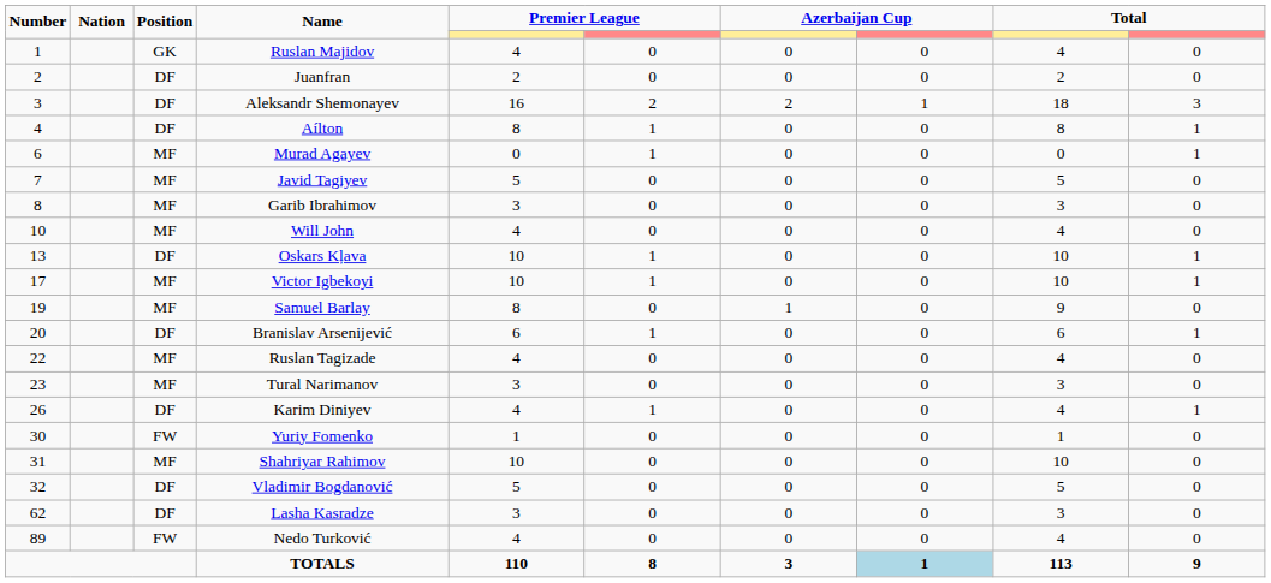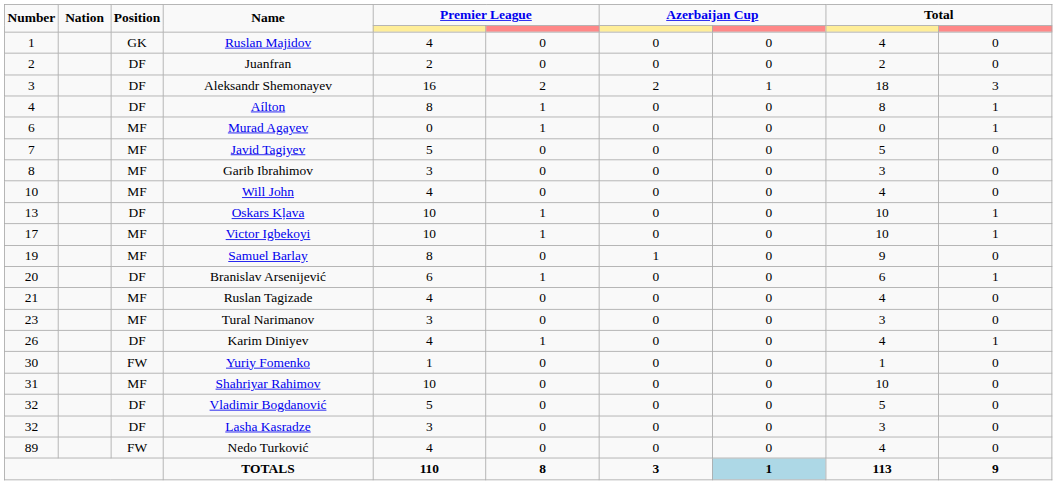 <table class="wikitable" style="text-align:center;">
 <tr>
 <td rowspan="2"  style="width:5%; text-align:center;"><strong>Number</strong></td>
 <td rowspan="2"  style="width:5%; text-align:center;"><strong>Nation</strong></td>
 <td rowspan="2"  style="width:5%; text-align:center;"><strong>Position</strong></td>
 <td rowspan="2"  style="width:20%; text-align:center;"><strong>Name</strong></td>
 <td colspan="2" style="text-align:center;"><strong><a href='#'>Premier League</a></strong></td>
 <td colspan="2" style="text-align:center;"><strong><a href='#'>Azerbaijan Cup</a></strong></td>
 <td colspan="2" style="text-align:center;"><strong>Total</strong></td>
 </tr>
 <tr>
 <th style="width:60px; background:#fe9;"></th>
 <th style="width:60px; background:#ff8888;"></th>
 <th style="width:60px; background:#fe9;"></th>
 <th style="width:60px; background:#ff8888;"></th>
 <th style="width:60px; background:#fe9;"></th>
 <th style="width:60px; background:#ff8888;"></th>
 </tr>
 <tr>
 <td>1</td>
 <td></td>
 <td>GK</td>
 <td><a href='#'>Ruslan Majidov</a></td>
 <td>4</td>
 <td>0</td>
 <td>0</td>
 <td>0</td>
 <td>4</td>
 <td>0</td>
 </tr>
 <tr>
 <td>2</td>
 <td></td>
 <td>DF</td>
 <td>Juanfran</td>
 <td>2</td>
 <td>0</td>
 <td>0</td>
 <td>0</td>
 <td>2</td>
 <td>0</td>
 </tr>
 <tr>
 <td>3</td>
 <td></td>
 <td>DF</td>
 <td>Aleksandr Shemonayev</td>
 <td>16</td>
 <td>2</td>
 <td>2</td>
 <td>1</td>
 <td>18</td>
 <td>3</td>
 </tr>
 <tr>
 <td>4</td>
 <td></td>
 <td>DF</td>
 <td><a href='#'>Aílton</a></td>
 <td>8</td>
 <td>1</td>
 <td>0</td>
 <td>0</td>
 <td>8</td>
 <td>1</td>
 </tr>
 <tr>
 <td>6</td>
 <td></td>
 <td>MF</td>
 <td><a href='#'>Murad Agayev</a></td>
 <td>0</td>
 <td>1</td>
 <td>0</td>
 <td>0</td>
 <td>0</td>
 <td>1</td>
 </tr>
 <tr>
 <td>7</td>
 <td></td>
 <td>MF</td>
 <td><a href='#'>Javid Tagiyev</a></td>
 <td>5</td>
 <td>0</td>
 <td>0</td>
 <td>0</td>
 <td>5</td>
 <td>0</td>
 </tr>
 <tr>
 <td>8</td>
 <td></td>
 <td>MF</td>
 <td>Garib Ibrahimov</td>
 <td>3</td>
 <td>0</td>
 <td>0</td>
 <td>0</td>
 <td>3</td>
 <td>0</td>
 </tr>
 <tr>
 <td>10</td>
 <td></td>
 <td>MF</td>
 <td><a href='#'>Will John</a></td>
 <td>4</td>
 <td>0</td>
 <td>0</td>
 <td>0</td>
 <td>4</td>
 <td>0</td>
 </tr>
 <tr>
 <td>13</td>
 <td></td>
 <td>DF</td>
 <td><a href='#'>Oskars Kļava</a></td>
 <td>10</td>
 <td>1</td>
 <td>0</td>
 <td>0</td>
 <td>10</td>
 <td>1</td>
 </tr>
 <tr>
 <td>17</td>
 <td></td>
 <td>MF</td>
 <td><a href='#'>Victor Igbekoyi</a></td>
 <td>10</td>
 <td>1</td>
 <td>0</td>
 <td>0</td>
 <td>10</td>
 <td>1</td>
 </tr>
 <tr>
 <td>19</td>
 <td></td>
 <td>MF</td>
 <td><a href='#'>Samuel Barlay</a></td>
 <td>8</td>
 <td>0</td>
 <td>1</td>
 <td>0</td>
 <td>9</td>
 <td>0</td>
 </tr>
 <tr>
 <td>20</td>
 <td></td>
 <td>DF</td>
 <td>Branislav Arsenijević</td>
 <td>6</td>
 <td>1</td>
 <td>0</td>
 <td>0</td>
 <td>6</td>
 <td>1</td>
 </tr>
 <tr>
-<td>22</td>
+<td>21</td>
 <td></td>
 <td>MF</td>
 <td>Ruslan Tagizade</td>
 <td>4</td>
 <td>0</td>
 <td>0</td>
 <td>0</td>
 <td>4</td>
 <td>0</td>
 </tr>
 <tr>
 <td>23</td>
 <td></td>
 <td>MF</td>
 <td>Tural Narimanov</td>
 <td>3</td>
 <td>0</td>
 <td>0</td>
 <td>0</td>
 <td>3</td>
 <td>0</td>
 </tr>
 <tr>
 <td>26</td>
 <td></td>
 <td>DF</td>
 <td>Karim Diniyev</td>
 <td>4</td>
 <td>1</td>
 <td>0</td>
 <td>0</td>
 <td>4</td>
 <td>1</td>
 </tr>
 <tr>
 <td>30</td>
 <td></td>
 <td>FW</td>
 <td><a href='#'>Yuriy Fomenko</a></td>
 <td>1</td>
 <td>0</td>
 <td>0</td>
 <td>0</td>
 <td>1</td>
 <td>0</td>
 </tr>
 <tr>
 <td>31</td>
 <td></td>
 <td>MF</td>
 <td><a href='#'>Shahriyar Rahimov</a></td>
 <td>10</td>
 <td>0</td>
 <td>0</td>
 <td>0</td>
 <td>10</td>
 <td>0</td>
 </tr>
 <tr>
 <td>32</td>
 <td></td>
 <td>DF</td>
 <td><a href='#'>Vladimir Bogdanović</a></td>
 <td>5</td>
 <td>0</td>
 <td>0</td>
 <td>0</td>
 <td>5</td>
 <td>0</td>
 </tr>
 <tr>
-<td>62</td>
+<td>32</td>
 <td></td>
 <td>DF</td>
 <td><a href='#'>Lasha Kasradze</a></td>
 <td>3</td>
 <td>0</td>
 <td>0</td>
 <td>0</td>
 <td>3</td>
 <td>0</td>
 </tr>
 <tr>
 <td>89</td>
 <td></td>
 <td>FW</td>
 <td>Nedo Turković</td>
 <td>4</td>
 <td>0</td>
 <td>0</td>
 <td>0</td>
 <td>4</td>
 <td>0</td>
 </tr>
 <tr>
 <td colspan="3"></td>
 <td><strong>TOTALS</strong></td>
 <td><strong>110</strong></td>
 <td><strong>8</strong></td>
 <td><strong>3</strong></td>
 <td style="background: lightblue;"><strong>1</strong></td>
 <td><strong>113</strong></td>
 <td><strong>9</strong></td>
 </tr>
 </table>
